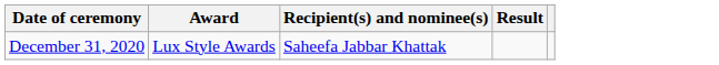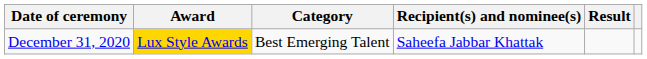 <table class="wikitable sortable">
 <tr>
 <th>Date of ceremony</th>
 <th>Award</th>
+<th>Category</th>
 <th>Recipient(s) and nominee(s)</th>
 <th scope="col" class="unsortable">Result</th>
 <th scope="col" class="unsortable"></th>
 </tr>
 <tr>
 <td><a href='#'>December 31, 2020</a></td>
-<td><a href='#'>Lux Style Awards</a></td>
+<td style="background: gold;"><a href='#'>Lux Style Awards</a></td>
+<td>Best Emerging Talent</td>
 <td><a href='#'>Saheefa Jabbar Khattak</a></td>
 <td></td>
 <td></td>
 </tr>
 </table>
